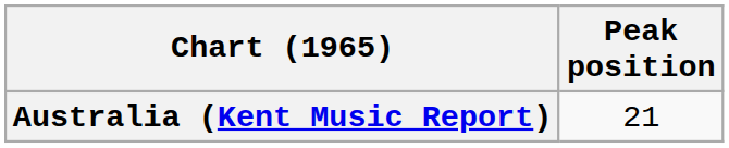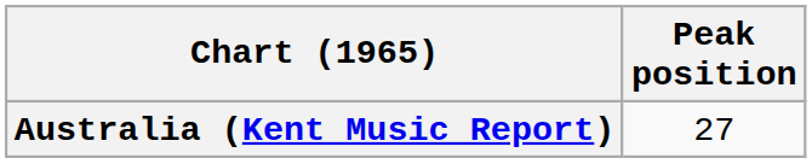 <table class="wikitable plainrowheaders" style="text-align:center;">
 <tr>
 <th scope="col">Chart (1965)</th>
 <th scope="col">Peak<br>position</th>
 </tr>
 <tr>
 <th scope="row">Australia (<a href='#'>Kent Music Report</a>)</th>
-<td>21</td>
+<td>27</td>
 </tr>
 </table>
